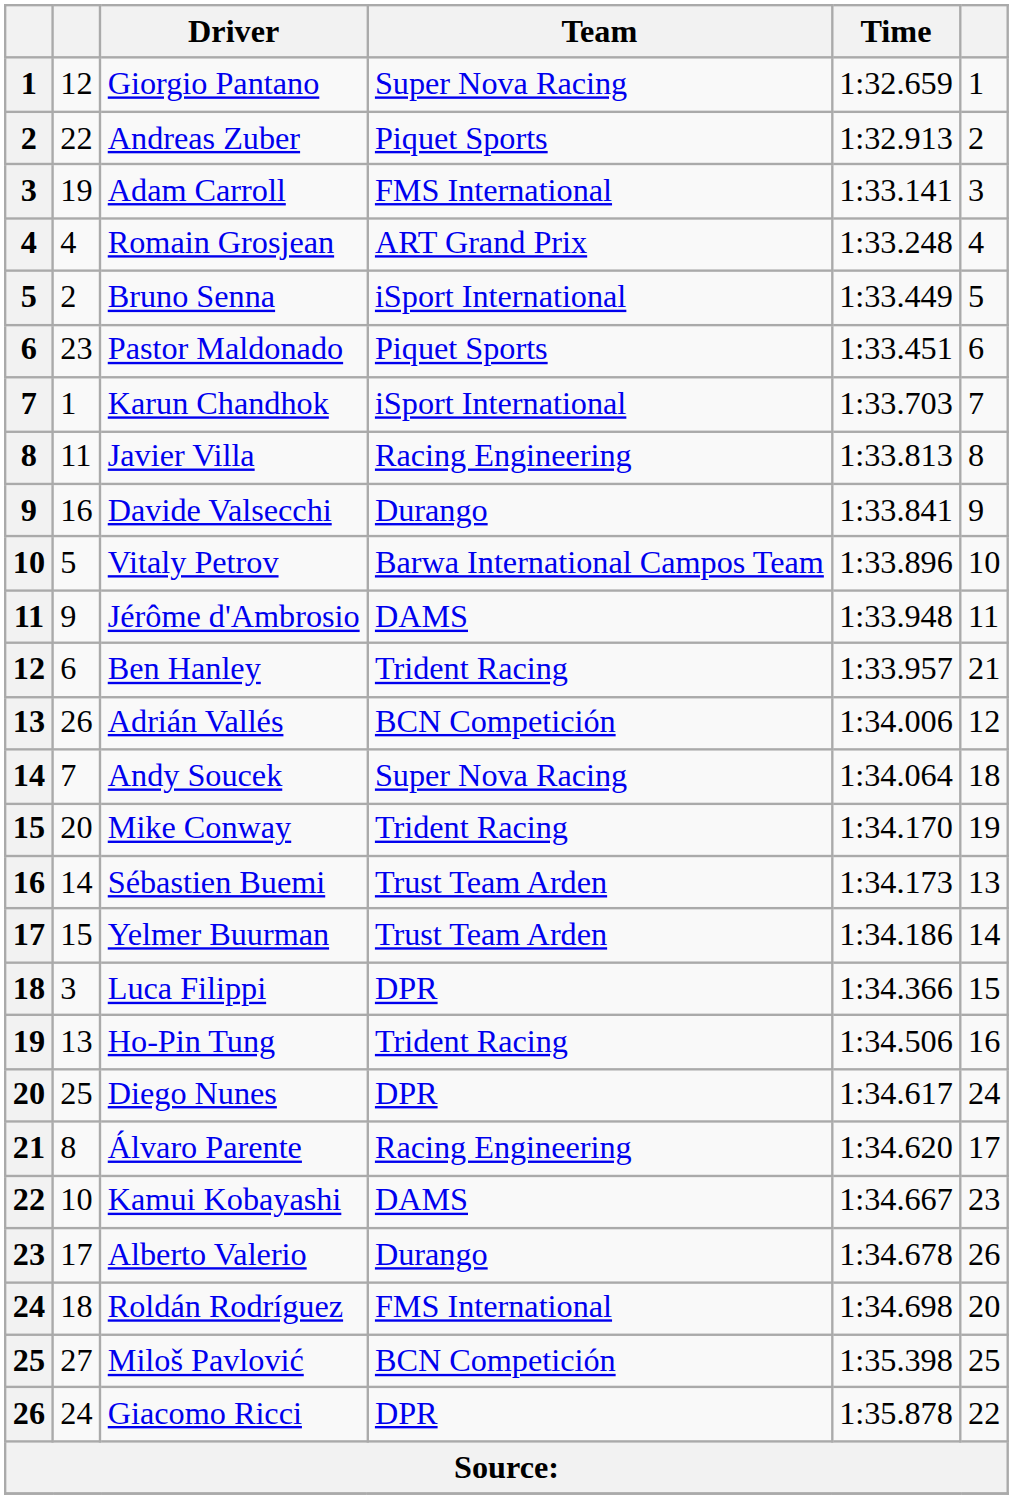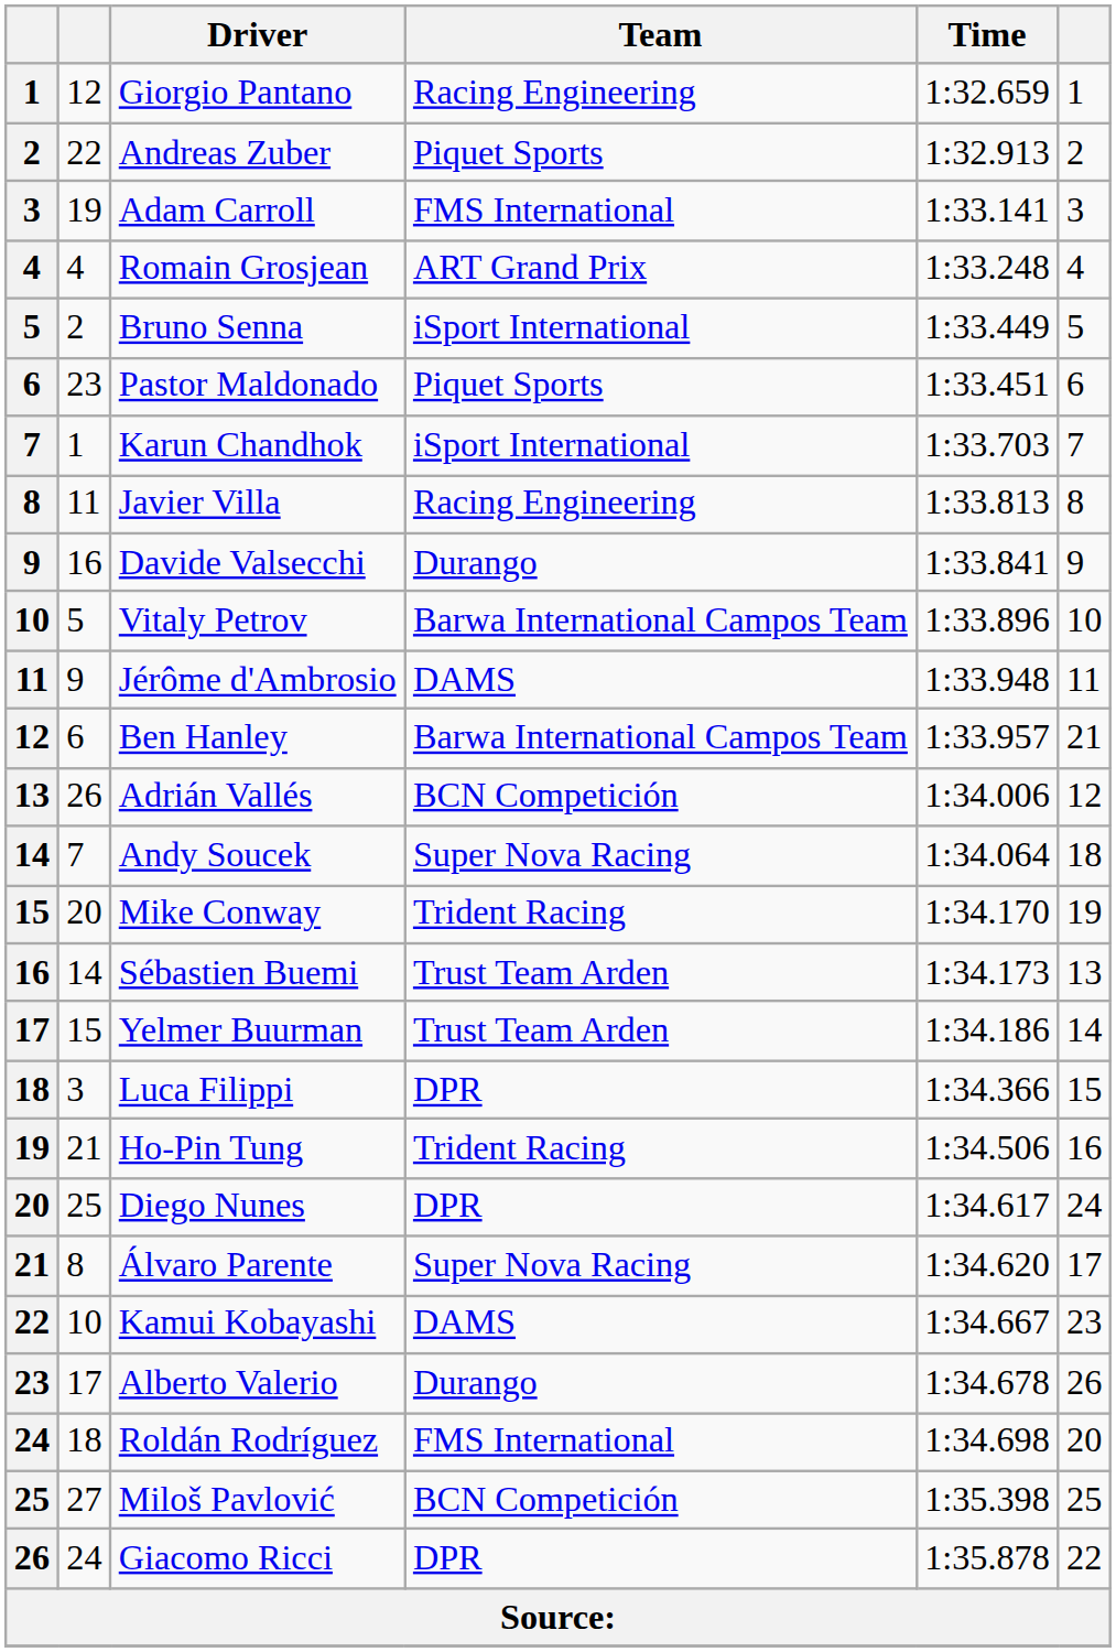 <table class="wikitable" style="font-size:85%">
 <tr>
 <th></th>
 <th></th>
 <th>Driver</th>
 <th>Team</th>
 <th>Time</th>
 <th></th>
 </tr>
 <tr>
 <th>1</th>
 <td>12</td>
 <td> <a href='#'>Giorgio Pantano</a></td>
-<td><a href='#'>Super Nova Racing</a></td>
+<td><a href='#'>Racing Engineering</a></td>
 <td>1:32.659</td>
 <td>1</td>
 </tr>
 <tr>
 <th>2</th>
 <td>22</td>
 <td> <a href='#'>Andreas Zuber</a></td>
 <td><a href='#'>Piquet Sports</a></td>
 <td>1:32.913</td>
 <td>2</td>
 </tr>
 <tr>
 <th>3</th>
 <td>19</td>
 <td> <a href='#'>Adam Carroll</a></td>
 <td><a href='#'>FMS International</a></td>
 <td>1:33.141</td>
 <td>3</td>
 </tr>
 <tr>
 <th>4</th>
 <td>4</td>
 <td> <a href='#'>Romain Grosjean</a></td>
 <td><a href='#'>ART Grand Prix</a></td>
 <td>1:33.248</td>
 <td>4</td>
 </tr>
 <tr>
 <th>5</th>
 <td>2</td>
 <td> <a href='#'>Bruno Senna</a></td>
 <td><a href='#'>iSport International</a></td>
 <td>1:33.449</td>
 <td>5</td>
 </tr>
 <tr>
 <th>6</th>
 <td>23</td>
 <td> <a href='#'>Pastor Maldonado</a></td>
 <td><a href='#'>Piquet Sports</a></td>
 <td>1:33.451</td>
 <td>6</td>
 </tr>
 <tr>
 <th>7</th>
 <td>1</td>
 <td> <a href='#'>Karun Chandhok</a></td>
 <td><a href='#'>iSport International</a></td>
 <td>1:33.703</td>
 <td>7</td>
 </tr>
 <tr>
 <th>8</th>
 <td>11</td>
 <td> <a href='#'>Javier Villa</a></td>
 <td><a href='#'>Racing Engineering</a></td>
 <td>1:33.813</td>
 <td>8</td>
 </tr>
 <tr>
 <th>9</th>
 <td>16</td>
 <td> <a href='#'>Davide Valsecchi</a></td>
 <td><a href='#'>Durango</a></td>
 <td>1:33.841</td>
 <td>9</td>
 </tr>
 <tr>
 <th>10</th>
 <td>5</td>
 <td> <a href='#'>Vitaly Petrov</a></td>
 <td><a href='#'>Barwa International Campos Team</a></td>
 <td>1:33.896</td>
 <td>10</td>
 </tr>
 <tr>
 <th>11</th>
 <td>9</td>
 <td> <a href='#'>Jérôme d'Ambrosio</a></td>
 <td><a href='#'>DAMS</a></td>
 <td>1:33.948</td>
 <td>11</td>
 </tr>
 <tr>
 <th>12</th>
 <td>6</td>
 <td> <a href='#'>Ben Hanley</a></td>
-<td><a href='#'>Trident Racing</a></td>
+<td><a href='#'>Barwa International Campos Team</a></td>
 <td>1:33.957</td>
 <td>21</td>
 </tr>
 <tr>
 <th>13</th>
 <td>26</td>
 <td> <a href='#'>Adrián Vallés</a></td>
 <td><a href='#'>BCN Competición</a></td>
 <td>1:34.006</td>
 <td>12</td>
 </tr>
 <tr>
 <th>14</th>
 <td>7</td>
 <td> <a href='#'>Andy Soucek</a></td>
 <td><a href='#'>Super Nova Racing</a></td>
 <td>1:34.064</td>
 <td>18</td>
 </tr>
 <tr>
 <th>15</th>
 <td>20</td>
 <td> <a href='#'>Mike Conway</a></td>
 <td><a href='#'>Trident Racing</a></td>
 <td>1:34.170</td>
 <td>19</td>
 </tr>
 <tr>
 <th>16</th>
 <td>14</td>
 <td> <a href='#'>Sébastien Buemi</a></td>
 <td><a href='#'>Trust Team Arden</a></td>
 <td>1:34.173</td>
 <td>13</td>
 </tr>
 <tr>
 <th>17</th>
 <td>15</td>
 <td> <a href='#'>Yelmer Buurman</a></td>
 <td><a href='#'>Trust Team Arden</a></td>
 <td>1:34.186</td>
 <td>14</td>
 </tr>
 <tr>
 <th>18</th>
 <td>3</td>
 <td> <a href='#'>Luca Filippi</a></td>
 <td><a href='#'>DPR</a></td>
 <td>1:34.366</td>
 <td>15</td>
 </tr>
 <tr>
 <th>19</th>
-<td>13</td>
+<td>21</td>
 <td> <a href='#'>Ho-Pin Tung</a></td>
 <td><a href='#'>Trident Racing</a></td>
 <td>1:34.506</td>
 <td>16</td>
 </tr>
 <tr>
 <th>20</th>
 <td>25</td>
 <td> <a href='#'>Diego Nunes</a></td>
 <td><a href='#'>DPR</a></td>
 <td>1:34.617</td>
 <td>24</td>
 </tr>
 <tr>
 <th>21</th>
 <td>8</td>
 <td> <a href='#'>Álvaro Parente</a></td>
-<td><a href='#'>Racing Engineering</a></td>
+<td><a href='#'>Super Nova Racing</a></td>
 <td>1:34.620</td>
 <td>17</td>
 </tr>
 <tr>
 <th>22</th>
 <td>10</td>
 <td> <a href='#'>Kamui Kobayashi</a></td>
 <td><a href='#'>DAMS</a></td>
 <td>1:34.667</td>
 <td>23</td>
 </tr>
 <tr>
 <th>23</th>
 <td>17</td>
 <td> <a href='#'>Alberto Valerio</a></td>
 <td><a href='#'>Durango</a></td>
 <td>1:34.678</td>
 <td>26</td>
 </tr>
 <tr>
 <th>24</th>
 <td>18</td>
 <td> <a href='#'>Roldán Rodríguez</a></td>
 <td><a href='#'>FMS International</a></td>
 <td>1:34.698</td>
 <td>20</td>
 </tr>
 <tr>
 <th>25</th>
 <td>27</td>
 <td> <a href='#'>Miloš Pavlović</a></td>
 <td><a href='#'>BCN Competición</a></td>
 <td>1:35.398</td>
 <td>25</td>
 </tr>
 <tr>
 <th>26</th>
 <td>24</td>
 <td> <a href='#'>Giacomo Ricci</a></td>
 <td><a href='#'>DPR</a></td>
 <td>1:35.878</td>
 <td>22</td>
 </tr>
 <tr>
 <th colspan="6">Source:</th>
 </tr>
 <tr>
 </tr>
 </table>
